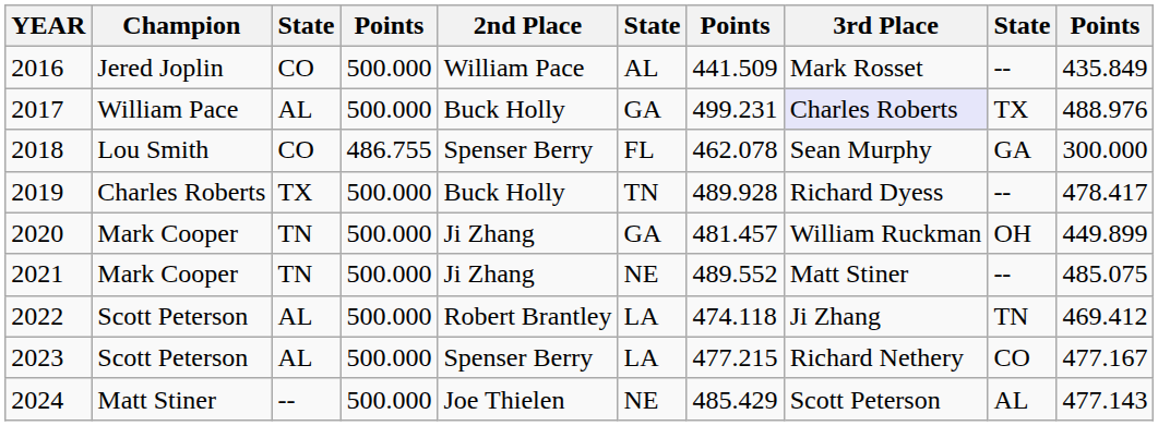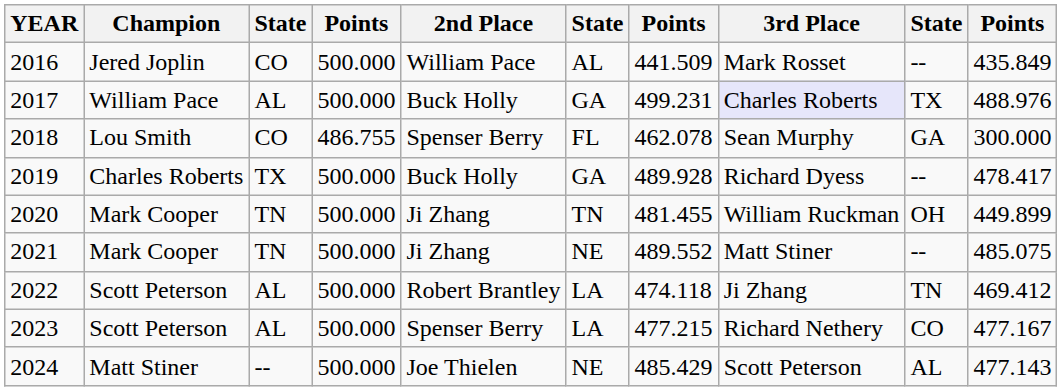 <table class="wikitable sortable">
 <tr>
 <th>YEAR</th>
 <th>Champion</th>
 <th>State</th>
 <th>Points</th>
 <th>2nd Place</th>
 <th>State</th>
 <th>Points</th>
 <th>3rd Place</th>
 <th>State</th>
 <th>Points</th>
 </tr>
 <tr>
 <td>2016</td>
 <td>Jered Joplin</td>
 <td>CO</td>
 <td>500.000</td>
 <td>William Pace</td>
 <td>AL</td>
 <td>441.509</td>
 <td>Mark Rosset</td>
 <td>--</td>
 <td>435.849</td>
 </tr>
 <tr>
 <td>2017</td>
 <td>William Pace</td>
 <td>AL</td>
 <td>500.000</td>
 <td>Buck Holly</td>
 <td>GA</td>
 <td>499.231</td>
 <td style="background: lavender;">Charles Roberts</td>
 <td>TX</td>
 <td>488.976</td>
 </tr>
 <tr>
 <td>2018</td>
 <td>Lou Smith</td>
 <td>CO</td>
 <td>486.755</td>
 <td>Spenser Berry</td>
 <td>FL</td>
 <td>462.078</td>
 <td>Sean Murphy</td>
 <td>GA</td>
 <td>300.000</td>
 </tr>
 <tr>
 <td>2019</td>
 <td>Charles Roberts</td>
 <td>TX</td>
 <td>500.000</td>
 <td>Buck Holly</td>
-<td>TN</td>
+<td>GA</td>
 <td>489.928</td>
 <td>Richard Dyess</td>
 <td>--</td>
 <td>478.417</td>
 </tr>
 <tr>
 <td>2020</td>
 <td>Mark Cooper</td>
 <td>TN</td>
 <td>500.000</td>
 <td>Ji Zhang</td>
-<td>GA</td>
-<td>481.457</td>
+<td>TN</td>
+<td>481.455</td>
 <td>William Ruckman</td>
 <td>OH</td>
 <td>449.899</td>
 </tr>
 <tr>
 <td>2021</td>
 <td>Mark Cooper</td>
 <td>TN</td>
 <td>500.000</td>
 <td>Ji Zhang</td>
 <td>NE</td>
 <td>489.552</td>
 <td>Matt Stiner</td>
 <td>--</td>
 <td>485.075</td>
 </tr>
 <tr>
 <td>2022</td>
 <td>Scott Peterson</td>
 <td>AL</td>
 <td>500.000</td>
 <td>Robert Brantley</td>
 <td>LA</td>
 <td>474.118</td>
 <td>Ji Zhang</td>
 <td>TN</td>
 <td>469.412</td>
 </tr>
 <tr>
 <td>2023</td>
 <td>Scott Peterson</td>
 <td>AL</td>
 <td>500.000</td>
 <td>Spenser Berry</td>
 <td>LA</td>
 <td>477.215</td>
 <td>Richard Nethery</td>
 <td>CO</td>
 <td>477.167</td>
 </tr>
 <tr>
 <td>2024</td>
 <td>Matt Stiner</td>
 <td>--</td>
 <td>500.000</td>
 <td>Joe Thielen</td>
 <td>NE</td>
 <td>485.429</td>
 <td>Scott Peterson</td>
 <td>AL</td>
 <td>477.143</td>
 </tr>
 </table>
